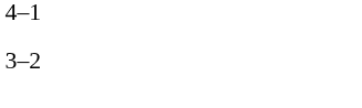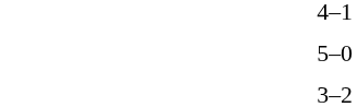 <table style="font-size:90%">
 <tr>
 <td colspan=3></td>
 </tr>
 <tr>
 <td align=right><strong></strong></td>
 <td align=center>4–1</td>
 <td></td>
 </tr>
 <tr>
 <td colspan=3></td>
 </tr>
 <tr>
+<td width=150 align=right><strong></strong></td>
+<td width=100 align=center>5–0</td>
+<td></td>
+</tr>
+<tr>
 <td colspan=3></td>
 </tr>
 <tr>
 <td align=right><strong></strong></td>
 <td align=center>3–2</td>
 <td></td>
 </tr>
 </table>
